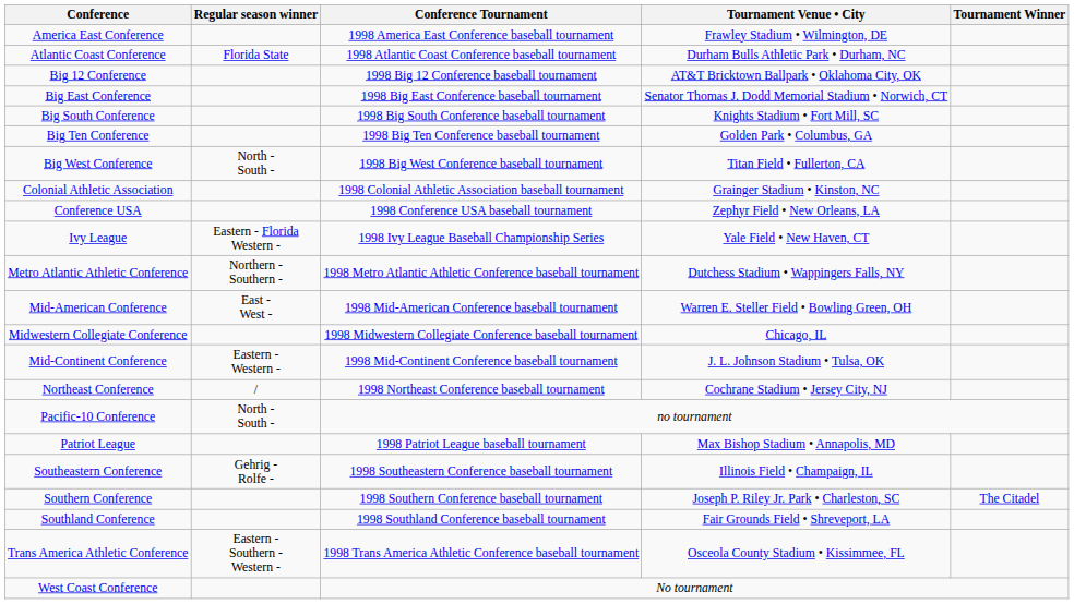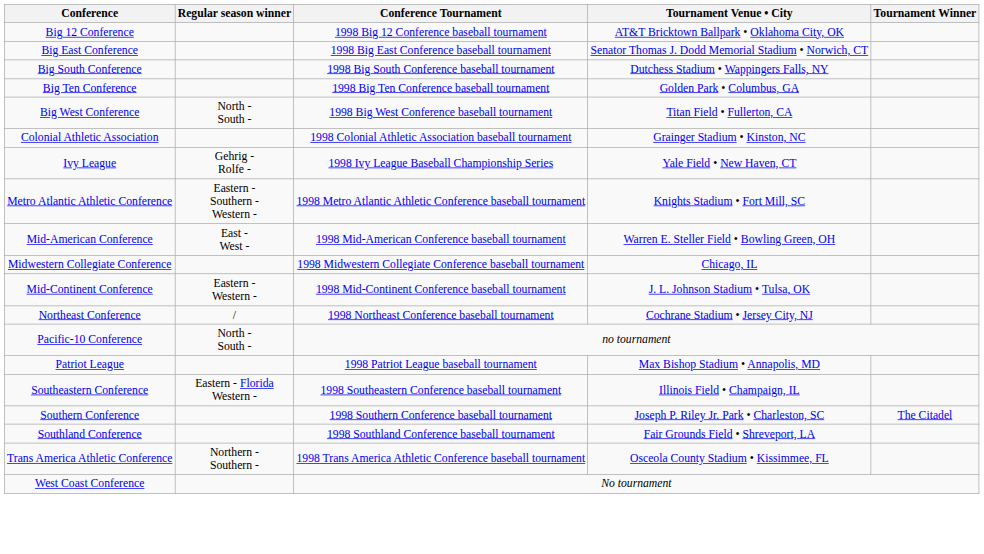 <table class="wikitable" style="text-align:center;">
 <tr>
 <th>Conference</th>
 <th>Regular season winner</th>
 <th>Conference Tournament</th>
 <th>Tournament Venue • City</th>
 <th>Tournament Winner</th>
-</tr>
-<tr>
-<td><a href='#'>America East Conference</a></td>
-<td></td>
-<td><a href='#'>1998 America East Conference baseball tournament</a></td>
-<td><a href='#'>Frawley Stadium</a> • <a href='#'>Wilmington, DE</a></td>
-<td></td>
-</tr>
-<tr>
-<td><a href='#'>Atlantic Coast Conference</a></td>
-<td><a href='#'>Florida State</a></td>
-<td><a href='#'>1998 Atlantic Coast Conference baseball tournament</a></td>
-<td><a href='#'>Durham Bulls Athletic Park</a> • <a href='#'>Durham, NC</a></td>
-<td></td>
 </tr>
 <tr>
 <td><a href='#'>Big 12 Conference</a></td>
 <td></td>
 <td><a href='#'>1998 Big 12 Conference baseball tournament</a></td>
 <td><a href='#'>AT&T Bricktown Ballpark</a> • <a href='#'>Oklahoma City, OK</a></td>
 <td></td>
 </tr>
 <tr>
 <td><a href='#'>Big East Conference</a></td>
 <td></td>
 <td><a href='#'>1998 Big East Conference baseball tournament</a></td>
 <td><a href='#'>Senator Thomas J. Dodd Memorial Stadium</a> • <a href='#'>Norwich, CT</a></td>
 <td></td>
 </tr>
 <tr>
 <td><a href='#'>Big South Conference</a></td>
 <td></td>
 <td><a href='#'>1998 Big South Conference baseball tournament</a></td>
-<td><a href='#'>Knights Stadium</a> • <a href='#'>Fort Mill, SC</a></td>
+<td><a href='#'>Dutchess Stadium</a> • <a href='#'>Wappingers Falls, NY</a></td>
 <td></td>
 </tr>
 <tr>
 <td><a href='#'>Big Ten Conference</a></td>
 <td></td>
 <td><a href='#'>1998 Big Ten Conference baseball tournament</a></td>
 <td><a href='#'>Golden Park</a> • <a href='#'>Columbus, GA</a></td>
 <td></td>
 </tr>
 <tr>
 <td><a href='#'>Big West Conference</a></td>
 <td>North - <br>South - </td>
 <td><a href='#'>1998 Big West Conference baseball tournament</a></td>
 <td><a href='#'>Titan Field</a> • <a href='#'>Fullerton, CA</a></td>
 <td></td>
 </tr>
 <tr>
 <td><a href='#'>Colonial Athletic Association</a></td>
 <td></td>
 <td><a href='#'>1998 Colonial Athletic Association baseball tournament</a></td>
 <td><a href='#'>Grainger Stadium</a> • <a href='#'>Kinston, NC</a></td>
 <td></td>
 </tr>
 <tr>
-<td><a href='#'>Conference USA</a></td>
-<td></td>
-<td><a href='#'>1998 Conference USA baseball tournament</a></td>
-<td><a href='#'>Zephyr Field</a> • <a href='#'>New Orleans, LA</a></td>
-<td></td>
-</tr>
-<tr>
 <td><a href='#'>Ivy League</a></td>
-<td>Eastern - <a href='#'>Florida</a><br>Western - </td>
+<td>Gehrig - <br>Rolfe - </td>
 <td><a href='#'>1998 Ivy League Baseball Championship Series</a></td>
 <td><a href='#'>Yale Field</a> • <a href='#'>New Haven, CT</a></td>
 <td></td>
 </tr>
 <tr>
 <td><a href='#'>Metro Atlantic Athletic Conference</a></td>
-<td>Northern - <br>Southern - </td>
+<td>Eastern - <br>Southern - <br>Western - </td>
 <td><a href='#'>1998 Metro Atlantic Athletic Conference baseball tournament</a></td>
-<td><a href='#'>Dutchess Stadium</a> • <a href='#'>Wappingers Falls, NY</a></td>
+<td><a href='#'>Knights Stadium</a> • <a href='#'>Fort Mill, SC</a></td>
 <td></td>
 </tr>
 <tr>
 <td><a href='#'>Mid-American Conference</a></td>
 <td>East - <br>West - </td>
 <td><a href='#'>1998 Mid-American Conference baseball tournament</a></td>
 <td><a href='#'>Warren E. Steller Field</a> • <a href='#'>Bowling Green, OH</a></td>
 <td></td>
 </tr>
 <tr>
 <td><a href='#'>Midwestern Collegiate Conference</a></td>
 <td></td>
 <td><a href='#'>1998 Midwestern Collegiate Conference baseball tournament</a></td>
 <td><a href='#'>Chicago, IL</a></td>
 <td></td>
 </tr>
 <tr>
 <td><a href='#'>Mid-Continent Conference</a></td>
 <td>Eastern - <br>Western - </td>
 <td><a href='#'>1998 Mid-Continent Conference baseball tournament</a></td>
 <td><a href='#'>J. L. Johnson Stadium</a> • <a href='#'>Tulsa, OK</a></td>
 <td></td>
 </tr>
 <tr>
 <td><a href='#'>Northeast Conference</a></td>
 <td>/</td>
 <td><a href='#'>1998 Northeast Conference baseball tournament</a></td>
 <td><a href='#'>Cochrane Stadium</a> • <a href='#'>Jersey City, NJ</a></td>
 <td></td>
 </tr>
 <tr>
 <td><a href='#'>Pacific-10 Conference</a></td>
 <td>North - <br>South - </td>
 <td colspan=3><em>no tournament</em></td>
 </tr>
 <tr>
 <td><a href='#'>Patriot League</a></td>
 <td></td>
 <td><a href='#'>1998 Patriot League baseball tournament</a></td>
 <td><a href='#'>Max Bishop Stadium</a> • <a href='#'>Annapolis, MD</a></td>
 <td></td>
 </tr>
 <tr>
 <td><a href='#'>Southeastern Conference</a></td>
-<td>Gehrig - <br>Rolfe - </td>
+<td>Eastern - <a href='#'>Florida</a><br>Western - </td>
 <td><a href='#'>1998 Southeastern Conference baseball tournament</a></td>
 <td><a href='#'>Illinois Field</a> • <a href='#'>Champaign, IL</a></td>
 <td></td>
 </tr>
 <tr>
 <td><a href='#'>Southern Conference</a></td>
 <td></td>
 <td><a href='#'>1998 Southern Conference baseball tournament</a></td>
 <td><a href='#'>Joseph P. Riley Jr. Park</a> • <a href='#'>Charleston, SC</a></td>
 <td><a href='#'>The Citadel</a></td>
 </tr>
 <tr>
 <td><a href='#'>Southland Conference</a></td>
 <td></td>
 <td><a href='#'>1998 Southland Conference baseball tournament</a></td>
 <td><a href='#'>Fair Grounds Field</a> • <a href='#'>Shreveport, LA</a></td>
 <td></td>
 </tr>
 <tr>
 <td><a href='#'>Trans America Athletic Conference</a></td>
-<td>Eastern - <br>Southern - <br>Western - </td>
+<td>Northern - <br>Southern - </td>
 <td><a href='#'>1998 Trans America Athletic Conference baseball tournament</a></td>
 <td><a href='#'>Osceola County Stadium</a> • <a href='#'>Kissimmee, FL</a></td>
 <td></td>
 </tr>
 <tr>
 <td><a href='#'>West Coast Conference</a></td>
 <td></td>
 <td colspan=3><em>No tournament</em></td>
 </tr>
 </table>
